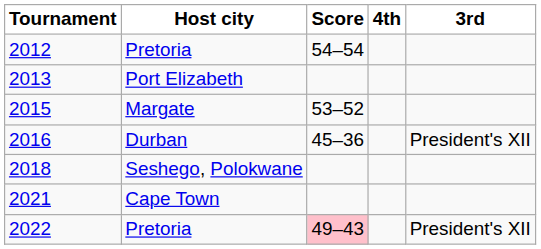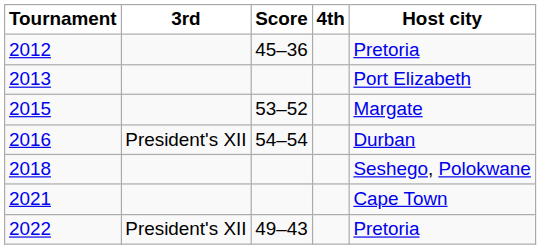 <table class="wikitable collapsible" border="1">
 <tr>
 <th style="background:white;">Tournament</th>
-<th style="background:white;">Host city</th>
+<th style="background:white;">3rd</th>
 <th style="background:white;">Score</th>
 <th style="background:white;">4th</th>
-<th style="background:white;">3rd</th>
+<th style="background:white;">Host city</th>
 </tr>
 <tr>
 <td><a href='#'>2012</a></td>
+<td></td>
+<td>45–36</td>
+<td></td>
 <td><a href='#'>Pretoria</a></td>
-<td>54–54</td>
-<td></td>
-<td></td>
 </tr>
 <tr>
 <td><a href='#'>2013</a></td>
-<td><a href='#'>Port Elizabeth</a></td>
+<td></td>
 <td><em></em></td>
 <td></td>
-<td></td>
+<td><a href='#'>Port Elizabeth</a></td>
 </tr>
 <tr>
 <td><a href='#'>2015</a></td>
-<td><a href='#'>Margate</a></td>
+<td></td>
 <td>53–52</td>
 <td></td>
-<td></td>
+<td><a href='#'>Margate</a></td>
 </tr>
 <tr>
 <td><a href='#'>2016</a></td>
+<td> President's XII</td>
+<td>54–54</td>
+<td></td>
 <td><a href='#'>Durban</a></td>
-<td>45–36</td>
-<td></td>
-<td> President's XII</td>
 </tr>
 <tr>
 <td><a href='#'>2018</a></td>
-<td><a href='#'>Seshego</a>, <a href='#'>Polokwane</a></td>
+<td></td>
 <td><em></em></td>
 <td></td>
-<td></td>
+<td><a href='#'>Seshego</a>, <a href='#'>Polokwane</a></td>
 </tr>
 <tr>
 <td><a href='#'>2021</a></td>
-<td><a href='#'>Cape Town</a></td>
+<td></td>
 <td><em></em></td>
 <td></td>
-<td></td>
+<td><a href='#'>Cape Town</a></td>
 </tr>
 <tr>
 <td><a href='#'>2022</a></td>
+<td> President's XII</td>
+<td>49–43</td>
+<td></td>
 <td><a href='#'>Pretoria</a></td>
-<td style="background: pink;">49–43</td>
-<td></td>
-<td> President's XII</td>
 </tr>
 </table>
